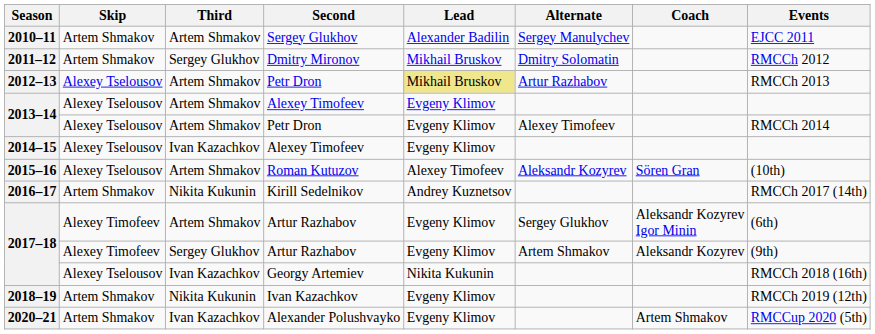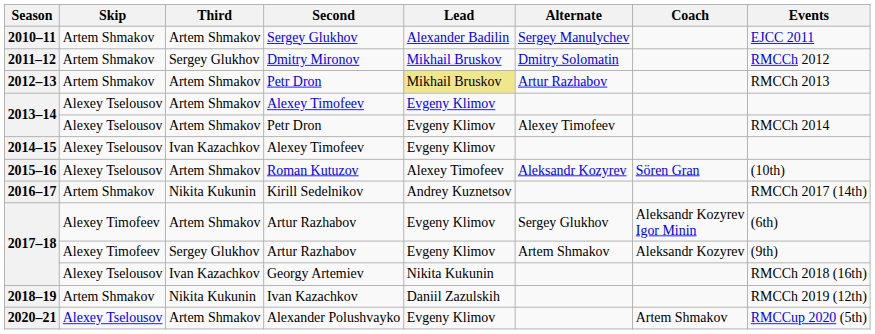 <table class="wikitable">
 <tr>
 <th scope="col">Season</th>
 <th scope="col">Skip</th>
 <th scope="col">Third</th>
 <th scope="col">Second</th>
 <th scope="col">Lead</th>
 <th scope="col">Alternate</th>
 <th scope="col">Coach</th>
 <th scope="col">Events</th>
 </tr>
 <tr>
 <th scope="row">2010–11</th>
 <td>Artem Shmakov</td>
 <td>Artem Shmakov</td>
 <td><a href='#'>Sergey Glukhov</a></td>
 <td><a href='#'>Alexander Badilin</a></td>
 <td><a href='#'>Sergey Manulychev</a></td>
 <td></td>
 <td><a href='#'>EJCC 2011</a> </td>
 </tr>
 <tr>
 <th scope="row">2011–12</th>
 <td>Artem Shmakov</td>
 <td>Sergey Glukhov</td>
 <td><a href='#'>Dmitry Mironov</a></td>
 <td><a href='#'>Mikhail Bruskov</a></td>
 <td><a href='#'>Dmitry Solomatin</a></td>
 <td></td>
 <td><a href='#'>RMCCh</a> 2012 </td>
 </tr>
 <tr>
 <th scope="row">2012–13</th>
-<td><a href='#'>Alexey Tselousov</a></td>
+<td>Artem Shmakov</td>
 <td>Artem Shmakov</td>
 <td><a href='#'>Petr Dron</a></td>
 <td style="background: khaki;">Mikhail Bruskov</td>
 <td><a href='#'>Artur Razhabov</a></td>
 <td></td>
 <td>RMCCh 2013 </td>
 </tr>
 <tr>
 <th scope="row" rowspan=2>2013–14</th>
 <td>Alexey Tselousov</td>
 <td>Artem Shmakov</td>
 <td><a href='#'>Alexey Timofeev</a></td>
 <td><a href='#'>Evgeny Klimov</a></td>
 <td></td>
 <td></td>
 <td></td>
 </tr>
 <tr>
 <td>Alexey Tselousov</td>
 <td>Artem Shmakov</td>
 <td>Petr Dron</td>
 <td>Evgeny Klimov</td>
 <td>Alexey Timofeev</td>
 <td></td>
 <td>RMCCh 2014 </td>
 </tr>
 <tr>
 <th scope="row">2014–15</th>
 <td>Alexey Tselousov</td>
 <td>Ivan Kazachkov</td>
 <td>Alexey Timofeev</td>
 <td>Evgeny Klimov</td>
 <td></td>
 <td></td>
 <td></td>
 </tr>
 <tr>
 <th scope="row">2015–16</th>
 <td>Alexey Tselousov</td>
 <td>Artem Shmakov</td>
 <td><a href='#'>Roman Kutuzov</a></td>
 <td>Alexey Timofeev</td>
 <td><a href='#'>Aleksandr Kozyrev</a></td>
 <td><a href='#'>Sören Gran</a></td>
 <td> (10th)</td>
 </tr>
 <tr>
 <th scope="row">2016–17</th>
 <td>Artem Shmakov</td>
 <td>Nikita Kukunin</td>
 <td>Kirill Sedelnikov</td>
 <td>Andrey Kuznetsov</td>
 <td></td>
 <td></td>
 <td>RMCCh 2017 (14th)</td>
 </tr>
 <tr>
 <th scope="row" rowspan=3>2017–18</th>
 <td>Alexey Timofeev</td>
 <td>Artem Shmakov</td>
 <td>Artur Razhabov</td>
 <td>Evgeny Klimov</td>
 <td>Sergey Glukhov</td>
 <td>Aleksandr Kozyrev<br><a href='#'>Igor Minin</a></td>
 <td> (6th)</td>
 </tr>
 <tr>
 <td>Alexey Timofeev</td>
 <td>Sergey Glukhov</td>
 <td>Artur Razhabov</td>
 <td>Evgeny Klimov</td>
 <td>Artem Shmakov</td>
 <td>Aleksandr Kozyrev</td>
 <td> (9th)</td>
 </tr>
 <tr>
 <td>Alexey Tselousov</td>
 <td>Ivan Kazachkov</td>
 <td>Georgy Artemiev</td>
 <td>Nikita Kukunin</td>
 <td></td>
 <td></td>
 <td>RMCCh 2018 (16th)</td>
 </tr>
 <tr>
 <th scope="row">2018–19</th>
 <td>Artem Shmakov</td>
 <td>Nikita Kukunin</td>
 <td>Ivan Kazachkov</td>
-<td>Evgeny Klimov</td>
+<td>Daniil Zazulskih</td>
 <td></td>
 <td></td>
 <td>RMCCh 2019 (12th)</td>
 </tr>
 <tr>
 <th scope="row">2020–21</th>
+<td><a href='#'>Alexey Tselousov</a></td>
 <td>Artem Shmakov</td>
-<td>Ivan Kazachkov</td>
 <td>Alexander Polushvayko</td>
 <td>Evgeny Klimov</td>
 <td></td>
 <td>Artem Shmakov</td>
 <td><a href='#'>RMCCup 2020</a> (5th)</td>
 </tr>
 </table>
